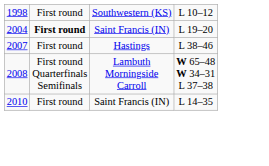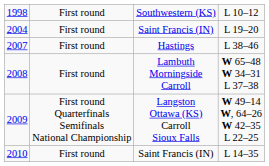 <table class="wikitable" style="text-align:center;">
 <tr>
 <td><a href='#'>1998</a></td>
 <td>First round</td>
 <td><a href='#'>Southwestern (KS)</a></td>
 <td>L 10–12</td>
 </tr>
 <tr>
 <td><a href='#'>2004</a></td>
-<td><strong>First round</strong></td>
+<td>First round</td>
 <td><a href='#'>Saint Francis (IN)</a></td>
 <td>L 19–20</td>
 </tr>
 <tr>
 <td><a href='#'>2007</a></td>
 <td>First round</td>
 <td><a href='#'>Hastings</a></td>
 <td>L 38–46</td>
 </tr>
 <tr>
 <td><a href='#'>2008</a></td>
-<td>First round<br>Quarterfinals<br>Semifinals</td>
+<td>First round</td>
 <td><a href='#'>Lambuth</a><br><a href='#'>Morningside</a><br><a href='#'>Carroll</a></td>
 <td><strong>W</strong> 65–48<br><strong>W</strong> 34–31<br>L 37–38</td>
+</tr>
+<tr>
+<td><a href='#'>2009</a></td>
+<td>First round<br>Quarterfinals<br>Semifinals<br>National Championship</td>
+<td><a href='#'>Langston</a><br><a href='#'>Ottawa (KS)</a><br>Carroll<br><a href='#'>Sioux Falls</a></td>
+<td><strong>W</strong> 49–14<br><strong>W</strong>, 64–26<br><strong>W</strong> 42–35<br>L 22–25</td>
 </tr>
 <tr>
 <td><a href='#'>2010</a></td>
 <td>First round</td>
 <td>Saint Francis (IN)</td>
 <td>L 14–35</td>
 </tr>
 </table>
